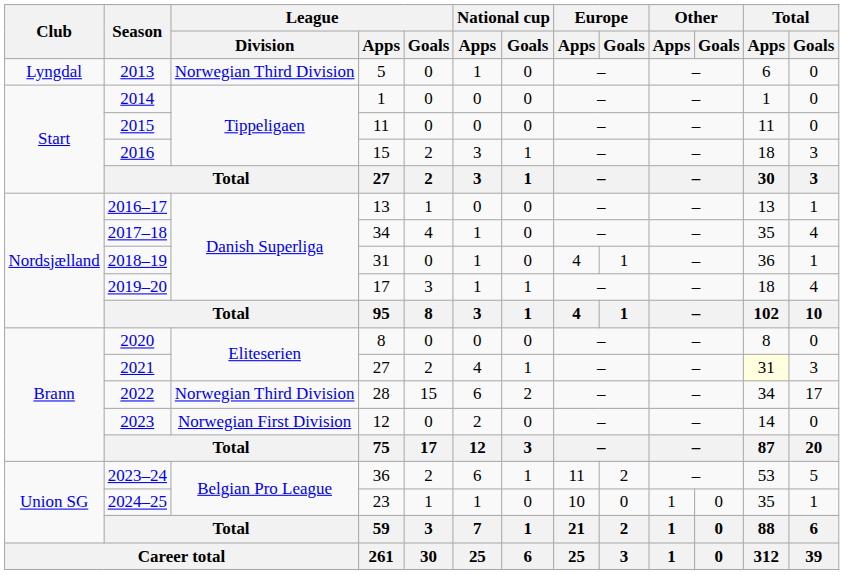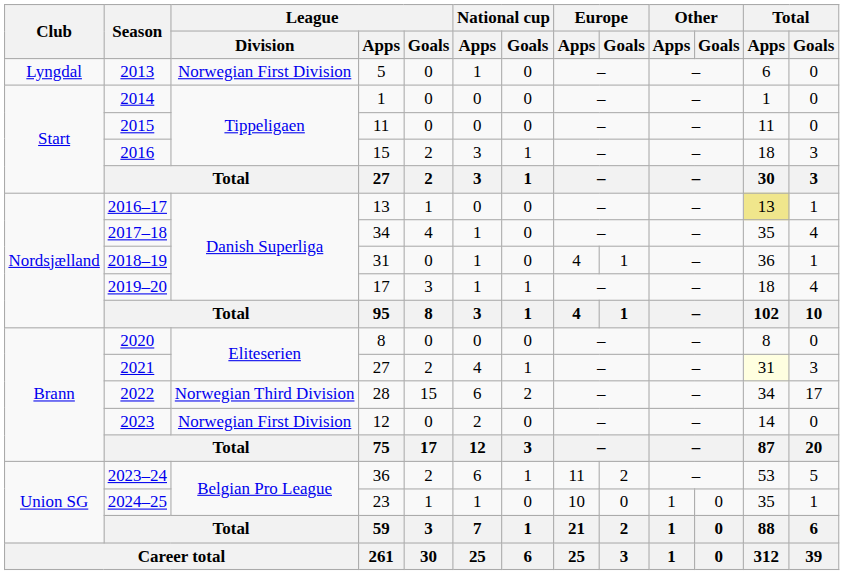 <table class="wikitable" style="text-align: center;">
 <tr>
 <th rowspan="2">Club</th>
 <th rowspan="2">Season</th>
 <th colspan="3">League</th>
 <th colspan="2">National cup</th>
 <th colspan="2">Europe</th>
 <th colspan="2">Other</th>
 <th colspan="2">Total</th>
 </tr>
 <tr>
 <th>Division</th>
 <th>Apps</th>
 <th>Goals</th>
 <th>Apps</th>
 <th>Goals</th>
 <th>Apps</th>
 <th>Goals</th>
 <th>Apps</th>
 <th>Goals</th>
 <th>Apps</th>
 <th>Goals</th>
 </tr>
 <tr>
 <td><a href='#'>Lyngdal</a></td>
 <td><a href='#'>2013</a></td>
-<td><a href='#'>Norwegian Third Division</a></td>
+<td><a href='#'>Norwegian First Division</a></td>
 <td>5</td>
 <td>0</td>
 <td>1</td>
 <td>0</td>
 <td colspan="2">–</td>
 <td colspan="2">–</td>
 <td>6</td>
 <td>0</td>
 </tr>
 <tr>
 <td rowspan="4"><a href='#'>Start</a></td>
 <td><a href='#'>2014</a></td>
 <td rowspan="3"><a href='#'>Tippeligaen</a></td>
 <td>1</td>
 <td>0</td>
 <td>0</td>
 <td>0</td>
 <td colspan="2">–</td>
 <td colspan="2">–</td>
 <td>1</td>
 <td>0</td>
 </tr>
 <tr>
 <td><a href='#'>2015</a></td>
 <td>11</td>
 <td>0</td>
 <td>0</td>
 <td>0</td>
 <td colspan="2">–</td>
 <td colspan="2">–</td>
 <td>11</td>
 <td>0</td>
 </tr>
 <tr>
 <td><a href='#'>2016</a></td>
 <td>15</td>
 <td>2</td>
 <td>3</td>
 <td>1</td>
 <td colspan="2">–</td>
 <td colspan="2">–</td>
 <td>18</td>
 <td>3</td>
 </tr>
 <tr>
 <th colspan="2">Total</th>
 <th>27</th>
 <th>2</th>
 <th>3</th>
 <th>1</th>
 <th colspan="2">–</th>
 <th colspan="2">–</th>
 <th>30</th>
 <th>3</th>
 </tr>
 <tr>
 <td rowspan="5"><a href='#'>Nordsjælland</a></td>
 <td><a href='#'>2016–17</a></td>
 <td rowspan="4"><a href='#'>Danish Superliga</a></td>
 <td>13</td>
 <td>1</td>
 <td>0</td>
 <td>0</td>
 <td colspan="2">–</td>
 <td colspan="2">–</td>
-<td>13</td>
+<td style="background: khaki;">13</td>
 <td>1</td>
 </tr>
 <tr>
 <td><a href='#'>2017–18</a></td>
 <td>34</td>
 <td>4</td>
 <td>1</td>
 <td>0</td>
 <td colspan="2">–</td>
 <td colspan="2">–</td>
 <td>35</td>
 <td>4</td>
 </tr>
 <tr>
 <td><a href='#'>2018–19</a></td>
 <td>31</td>
 <td>0</td>
 <td>1</td>
 <td>0</td>
 <td>4</td>
 <td>1</td>
 <td colspan="2">–</td>
 <td>36</td>
 <td>1</td>
 </tr>
 <tr>
 <td><a href='#'>2019–20</a></td>
 <td>17</td>
 <td>3</td>
 <td>1</td>
 <td>1</td>
 <td colspan="2">–</td>
 <td colspan="2">–</td>
 <td>18</td>
 <td>4</td>
 </tr>
 <tr>
 <th colspan="2">Total</th>
 <th>95</th>
 <th>8</th>
 <th>3</th>
 <th>1</th>
 <th>4</th>
 <th>1</th>
 <th colspan="2">–</th>
 <th>102</th>
 <th>10</th>
 </tr>
 <tr>
 <td rowspan="5"><a href='#'>Brann</a></td>
 <td><a href='#'>2020</a></td>
 <td rowspan="2"><a href='#'>Eliteserien</a></td>
 <td>8</td>
 <td>0</td>
 <td>0</td>
 <td>0</td>
 <td colspan="2">–</td>
 <td colspan="2">–</td>
 <td>8</td>
 <td>0</td>
 </tr>
 <tr>
 <td><a href='#'>2021</a></td>
 <td>27</td>
 <td>2</td>
 <td>4</td>
 <td>1</td>
 <td colspan="2">–</td>
 <td colspan="2">–</td>
 <td style="background: lightyellow;">31</td>
 <td>3</td>
 </tr>
 <tr>
 <td><a href='#'>2022</a></td>
 <td><a href='#'>Norwegian Third Division</a></td>
 <td>28</td>
 <td>15</td>
 <td>6</td>
 <td>2</td>
 <td colspan="2">–</td>
 <td colspan="2">–</td>
 <td>34</td>
 <td>17</td>
 </tr>
 <tr>
 <td><a href='#'>2023</a></td>
 <td><a href='#'>Norwegian First Division</a></td>
 <td>12</td>
 <td>0</td>
 <td>2</td>
 <td>0</td>
 <td colspan="2">–</td>
 <td colspan="2">–</td>
 <td>14</td>
 <td>0</td>
 </tr>
 <tr>
 <th colspan="2">Total</th>
 <th>75</th>
 <th>17</th>
 <th>12</th>
 <th>3</th>
 <th colspan="2">–</th>
 <th colspan="2">–</th>
 <th>87</th>
 <th>20</th>
 </tr>
 <tr>
 <td rowspan="3"><a href='#'>Union SG</a></td>
 <td><a href='#'>2023–24</a></td>
 <td rowspan="2"><a href='#'>Belgian Pro League</a></td>
 <td>36</td>
 <td>2</td>
 <td>6</td>
 <td>1</td>
 <td>11</td>
 <td>2</td>
 <td colspan="2">–</td>
 <td>53</td>
 <td>5</td>
 </tr>
 <tr>
 <td><a href='#'>2024–25</a></td>
 <td>23</td>
 <td>1</td>
 <td>1</td>
 <td>0</td>
 <td>10</td>
 <td>0</td>
 <td>1</td>
 <td>0</td>
 <td>35</td>
 <td>1</td>
 </tr>
 <tr>
 <th colspan="2">Total</th>
 <th>59</th>
 <th>3</th>
 <th>7</th>
 <th>1</th>
 <th>21</th>
 <th>2</th>
 <th>1</th>
 <th>0</th>
 <th>88</th>
 <th>6</th>
 </tr>
 <tr>
 <th colspan="3">Career total</th>
 <th>261</th>
 <th>30</th>
 <th>25</th>
 <th>6</th>
 <th>25</th>
 <th>3</th>
 <th>1</th>
 <th>0</th>
 <th>312</th>
 <th>39</th>
 </tr>
 </table>
